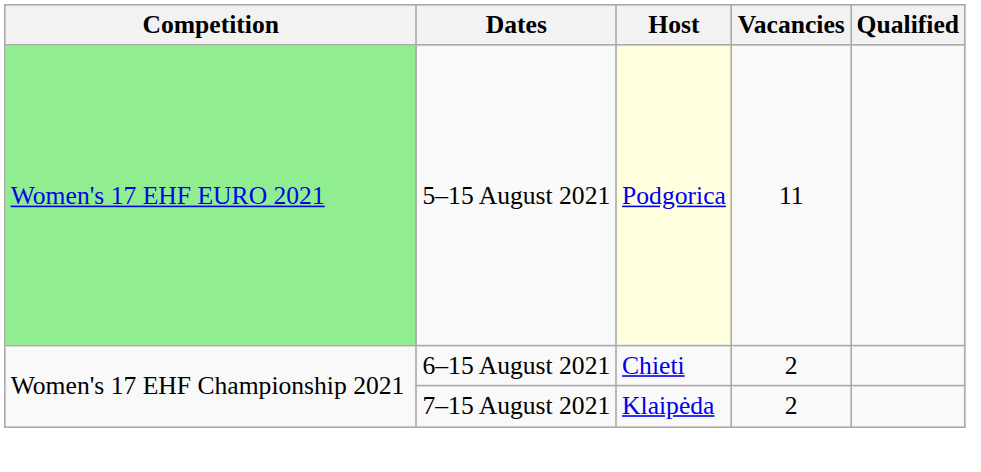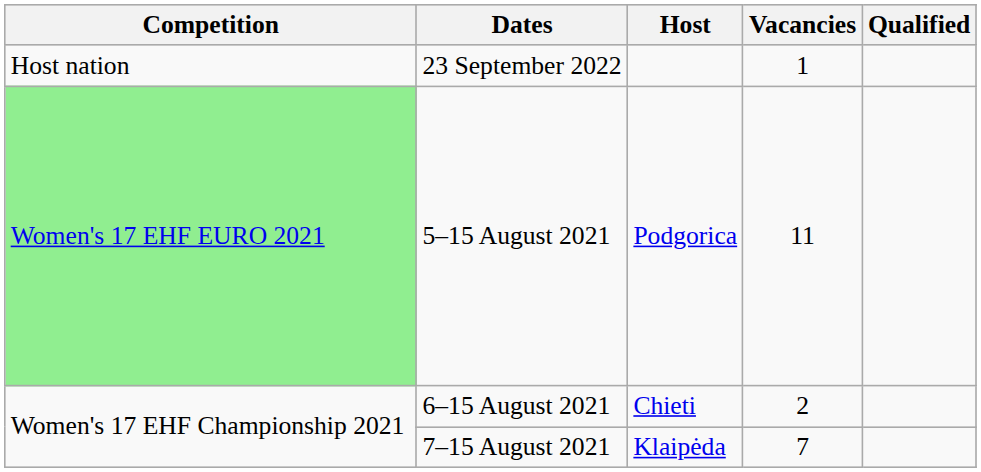 <table class="wikitable">
 <tr>
 <th style="width: 250px;">Competition</th>
 <th>Dates</th>
 <th>Host</th>
 <th>Vacancies</th>
 <th>Qualified</th>
 </tr>
 <tr>
+<td>Host nation</td>
+<td>23 September 2022</td>
+<td></td>
+<td align=center>1</td>
+<td></td>
+</tr>
+<tr>
 <td style="background: lightgreen;"><a href='#'>Women's 17 EHF EURO 2021</a></td>
 <td>5–15 August 2021</td>
-<td style="background: lightyellow;"> <a href='#'>Podgorica</a></td>
+<td> <a href='#'>Podgorica</a></td>
 <td align=center>11</td>
 <td><br><br><br><br><br><br><br><br><br><br></td>
 </tr>
 <tr>
 <td rowspan=2>Women's 17 EHF Championship 2021</td>
 <td>6–15 August 2021</td>
 <td> <a href='#'>Chieti</a></td>
 <td align=center>2</td>
 <td><br></td>
 </tr>
 <tr>
 <td>7–15 August 2021</td>
 <td> <a href='#'>Klaipėda</a></td>
-<td align=center>2</td>
+<td align=center>7</td>
 <td><br></td>
 </tr>
 </table>
